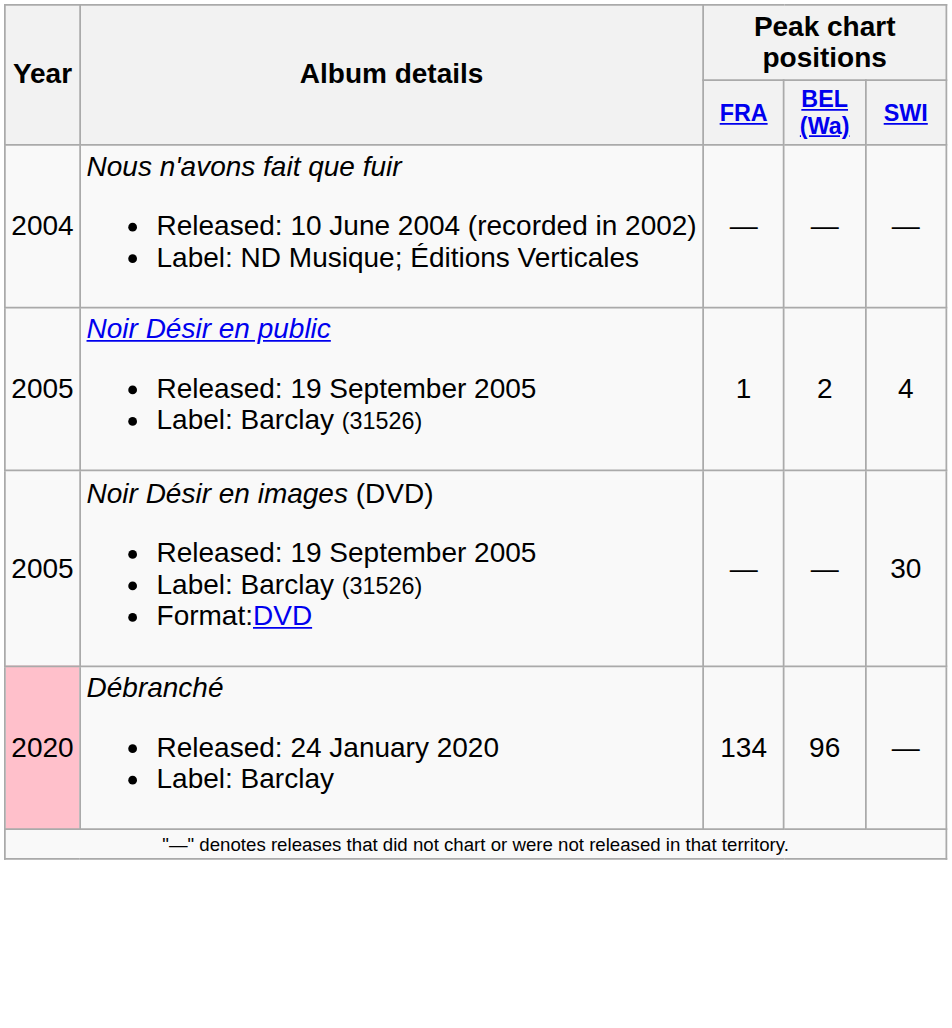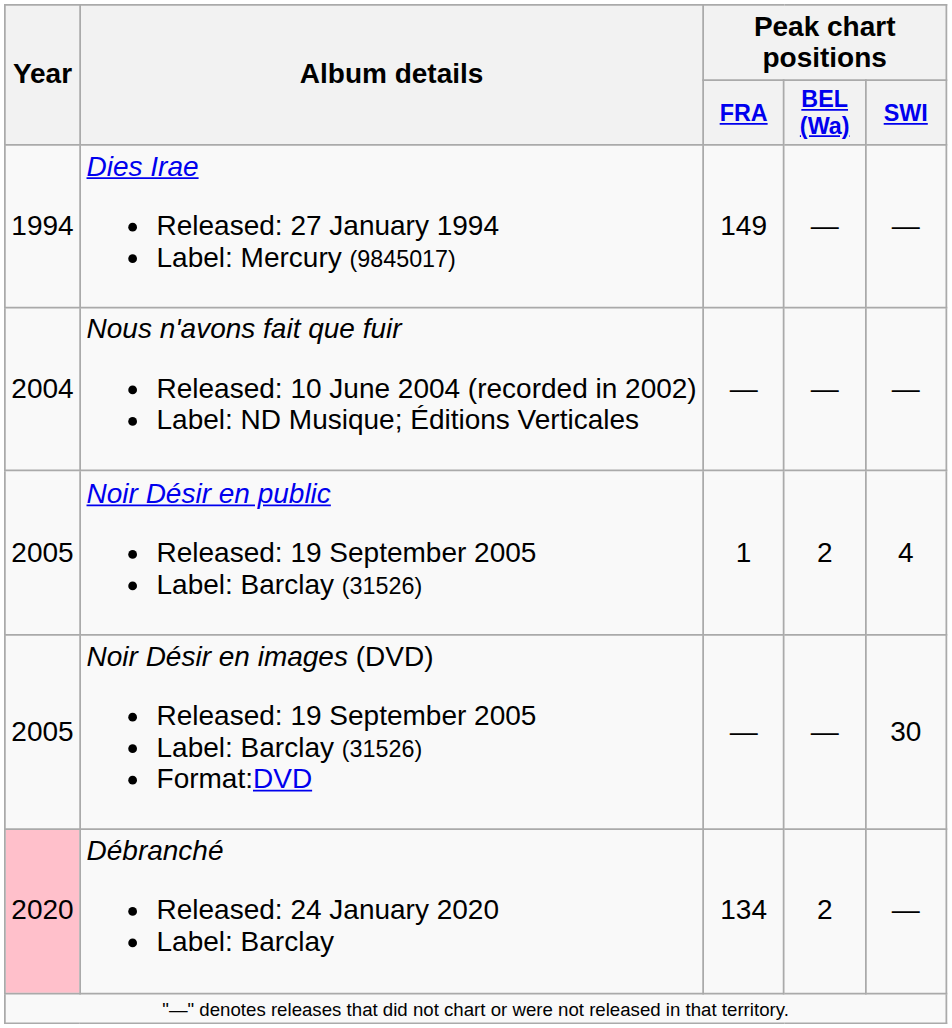 <table class="wikitable" style="text-align: center">
 <tr>
 <th rowspan="2">Year</th>
 <th rowspan="2">Album details</th>
 <th colspan="3">Peak chart positions</th>
 </tr>
 <tr style="font-size: smaller">
 <th style="width: 40px"><a href='#'>FRA</a><br></th>
 <th style="width: 40px"><a href='#'>BEL<br>(Wa)</a><br></th>
 <th style="width: 40px"><a href='#'>SWI</a><br></th>
+</tr>
+<tr>
+<td>1994</td>
+<td style="text-align: left"><em><a href='#'>Dies Irae</a></em><br><ul><li>Released: 27 January 1994</li><li>Label: Mercury <small>(9845017)</small></li></ul></td>
+<td>149</td>
+<td>—</td>
+<td>—</td>
 </tr>
 <tr>
 <td>2004</td>
 <td style="text-align: left"><em>Nous n'avons fait que fuir</em><br><ul><li>Released: 10 June 2004 (recorded in 2002)</li><li>Label: ND Musique; Éditions Verticales</li></ul></td>
 <td>—</td>
 <td>—</td>
 <td>—</td>
 </tr>
 <tr>
 <td>2005</td>
 <td style="text-align: left"><em><a href='#'>Noir Désir en public</a></em><br><ul><li>Released: 19 September 2005</li><li>Label: Barclay <small>(31526)</small></li></ul></td>
 <td>1</td>
 <td>2</td>
 <td>4</td>
 </tr>
 <tr>
 <td>2005</td>
 <td style="text-align: left"><em>Noir Désir en images</em> (DVD)<br><ul><li>Released: 19 September 2005</li><li>Label: Barclay <small>(31526)</small></li><li>Format:<a href='#'>DVD</a></li></ul></td>
 <td>—</td>
 <td>—</td>
 <td>30</td>
 </tr>
 <tr>
 <td style="background: pink;">2020</td>
 <td style="text-align: left"><em>Débranché</em><br><ul><li>Released: 24 January 2020</li><li>Label: Barclay</li></ul></td>
 <td>134</td>
-<td>96</td>
+<td>2</td>
 <td>—</td>
 </tr>
 <tr>
 <td colspan="5" style="font-size: 8pt; text-align: center">"—" denotes releases that did not chart or were not released in that territory.</td>
 </tr>
 </table>
